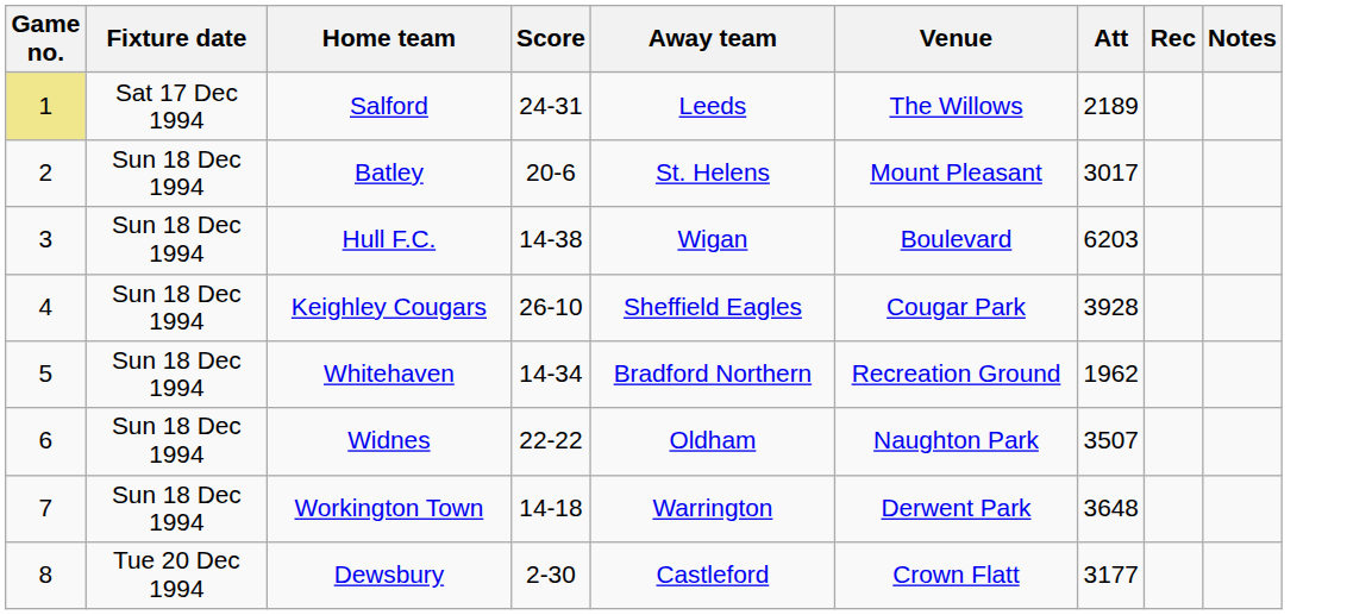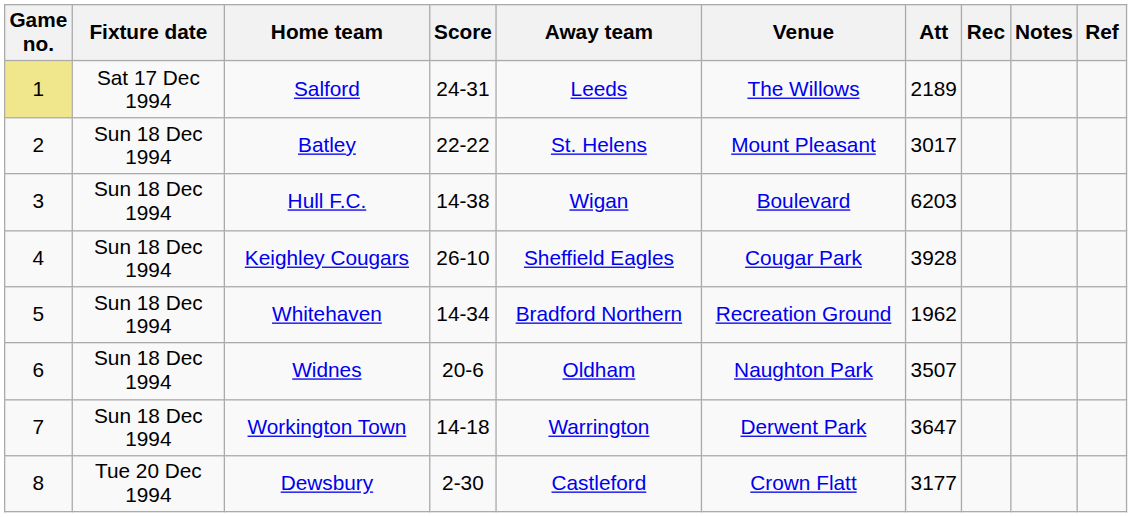 <table class="wikitable" style="text-align:center;">
 <tr>
 <th width=10 abbr="No">Game no.</th>
 <th width=110 abbr="Date">Fixture date</th>
 <th width=150 abbr="Home Team">Home team</th>
 <th width=20 abbr="Score">Score</th>
 <th width=150 abbr="Away Team">Away team</th>
 <th width=150 abbr="Venue">Venue</th>
 <th width=30 abbr="Att">Att</th>
 <th width=30 abbr="Rec">Rec</th>
 <th width=20 abbr="Notes">Notes</th>
+<th width=30 abbr="Ref">Ref</th>
 </tr>
 <tr>
 <td style="background: khaki;">1</td>
 <td>Sat 17 Dec 1994</td>
 <td><a href='#'>Salford</a></td>
 <td>24-31</td>
 <td><a href='#'>Leeds</a></td>
 <td><a href='#'>The Willows</a></td>
 <td>2189</td>
 <td></td>
 <td></td>
+<td></td>
 </tr>
 <tr>
 <td>2</td>
 <td>Sun 18 Dec 1994</td>
 <td><a href='#'>Batley</a></td>
-<td>20-6</td>
+<td>22-22</td>
 <td><a href='#'>St. Helens</a></td>
 <td><a href='#'>Mount Pleasant</a></td>
 <td>3017</td>
+<td></td>
 <td></td>
 <td></td>
 </tr>
 <tr>
 <td>3</td>
 <td>Sun 18 Dec 1994</td>
 <td><a href='#'>Hull F.C.</a></td>
 <td>14-38</td>
 <td><a href='#'>Wigan</a></td>
 <td><a href='#'>Boulevard</a></td>
 <td>6203</td>
 <td></td>
 <td></td>
+<td></td>
 </tr>
 <tr>
 <td>4</td>
 <td>Sun 18 Dec 1994</td>
 <td><a href='#'>Keighley Cougars</a></td>
 <td>26-10</td>
 <td><a href='#'>Sheffield Eagles</a></td>
 <td><a href='#'>Cougar Park</a></td>
 <td>3928</td>
+<td></td>
 <td></td>
 <td></td>
 </tr>
 <tr>
 <td>5</td>
 <td>Sun 18 Dec 1994</td>
 <td><a href='#'>Whitehaven</a></td>
 <td>14-34</td>
 <td><a href='#'>Bradford Northern</a></td>
 <td><a href='#'>Recreation Ground</a></td>
 <td>1962</td>
 <td></td>
 <td></td>
+<td></td>
 </tr>
 <tr>
 <td>6</td>
 <td>Sun 18 Dec 1994</td>
 <td><a href='#'>Widnes</a></td>
-<td>22-22</td>
+<td>20-6</td>
 <td><a href='#'>Oldham</a></td>
 <td><a href='#'>Naughton Park</a></td>
 <td>3507</td>
+<td></td>
 <td></td>
 <td></td>
 </tr>
 <tr>
 <td>7</td>
 <td>Sun 18 Dec 1994</td>
 <td><a href='#'>Workington Town</a></td>
 <td>14-18</td>
 <td><a href='#'>Warrington</a></td>
 <td><a href='#'>Derwent Park</a></td>
-<td>3648</td>
+<td>3647</td>
+<td></td>
 <td></td>
 <td></td>
 </tr>
 <tr>
 <td>8</td>
 <td>Tue 20 Dec 1994</td>
 <td><a href='#'>Dewsbury</a></td>
 <td>2-30</td>
 <td><a href='#'>Castleford</a></td>
 <td><a href='#'>Crown Flatt</a></td>
 <td>3177</td>
 <td></td>
 <td></td>
+<td></td>
 </tr>
 </table>
